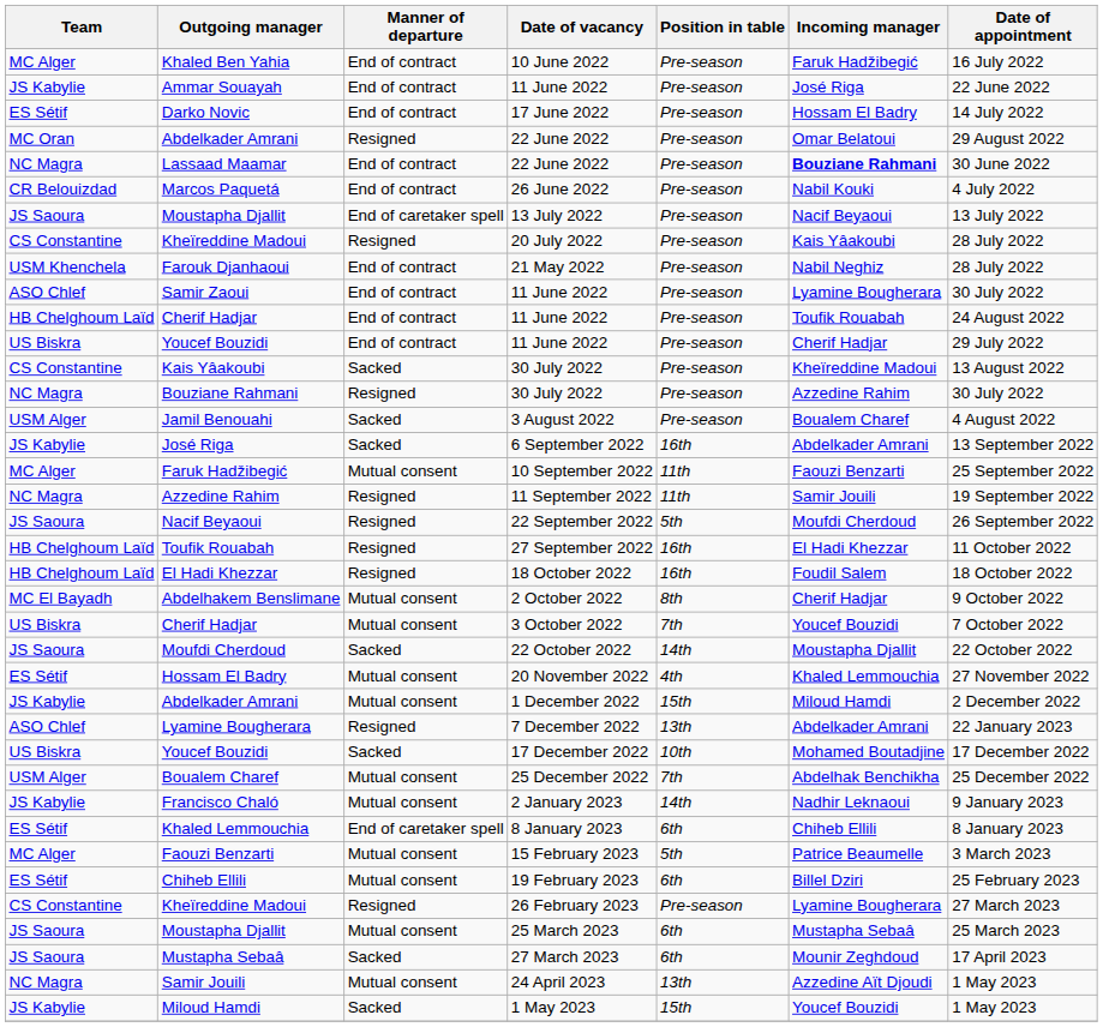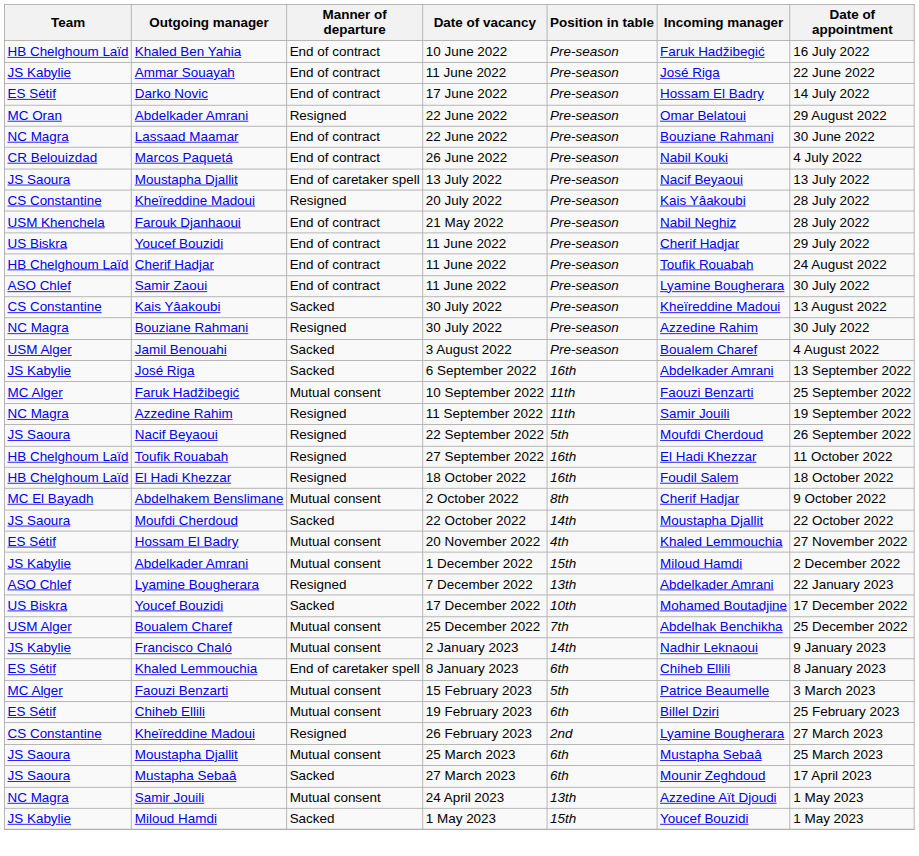 <table class="wikitable sortable">
 <tr>
 <th>Team</th>
 <th>Outgoing manager</th>
 <th>Manner of<br>departure</th>
 <th>Date of vacancy</th>
 <th>Position in table</th>
 <th>Incoming manager</th>
 <th>Date of<br>appointment</th>
 </tr>
 <tr>
-<td><a href='#'>MC Alger</a></td>
+<td><a href='#'>HB Chelghoum Laïd</a></td>
 <td> <a href='#'>Khaled Ben Yahia</a></td>
 <td>End of contract</td>
 <td>10 June 2022</td>
 <td><em>Pre-season</em></td>
 <td> <a href='#'>Faruk Hadžibegić</a></td>
 <td>16 July 2022</td>
 </tr>
 <tr>
 <td><a href='#'>JS Kabylie</a></td>
 <td> <a href='#'>Ammar Souayah</a></td>
 <td>End of contract</td>
 <td>11 June 2022</td>
 <td><em>Pre-season</em></td>
 <td> <a href='#'>José Riga</a></td>
 <td>22 June 2022</td>
 </tr>
 <tr>
 <td><a href='#'>ES Sétif</a></td>
 <td> <a href='#'>Darko Novic</a></td>
 <td>End of contract</td>
 <td>17 June 2022</td>
 <td><em>Pre-season</em></td>
 <td> <a href='#'>Hossam El Badry</a></td>
 <td>14 July 2022</td>
 </tr>
 <tr>
 <td><a href='#'>MC Oran</a></td>
 <td> <a href='#'>Abdelkader Amrani</a></td>
 <td>Resigned</td>
 <td>22 June 2022</td>
 <td><em>Pre-season</em></td>
 <td> <a href='#'>Omar Belatoui</a></td>
 <td>29 August 2022</td>
 </tr>
 <tr>
 <td><a href='#'>NC Magra</a></td>
 <td> <a href='#'>Lassaad Maamar</a></td>
 <td>End of contract</td>
 <td>22 June 2022</td>
 <td><em>Pre-season</em></td>
-<td><strong> <a href='#'>Bouziane Rahmani</a></strong></td>
+<td> <a href='#'>Bouziane Rahmani</a></td>
 <td>30 June 2022</td>
 </tr>
 <tr>
 <td><a href='#'>CR Belouizdad</a></td>
 <td> <a href='#'>Marcos Paquetá</a></td>
 <td>End of contract</td>
 <td>26 June 2022</td>
 <td><em>Pre-season</em></td>
 <td> <a href='#'>Nabil Kouki</a></td>
 <td>4 July 2022</td>
 </tr>
 <tr>
 <td><a href='#'>JS Saoura</a></td>
 <td> <a href='#'>Moustapha Djallit</a></td>
 <td>End of caretaker spell</td>
 <td>13 July 2022</td>
 <td><em>Pre-season</em></td>
 <td> <a href='#'>Nacif Beyaoui</a></td>
 <td>13 July 2022</td>
 </tr>
 <tr>
 <td><a href='#'>CS Constantine</a></td>
 <td> <a href='#'>Kheïreddine Madoui</a></td>
 <td>Resigned</td>
 <td>20 July 2022</td>
 <td><em>Pre-season</em></td>
 <td> <a href='#'>Kais Yâakoubi</a></td>
 <td>28 July 2022</td>
 </tr>
 <tr>
 <td><a href='#'>USM Khenchela</a></td>
 <td> <a href='#'>Farouk Djanhaoui</a></td>
 <td>End of contract</td>
 <td>21 May 2022</td>
 <td><em>Pre-season</em></td>
 <td> <a href='#'>Nabil Neghiz</a></td>
 <td>28 July 2022</td>
 </tr>
 <tr>
-<td><a href='#'>ASO Chlef</a></td>
-<td> <a href='#'>Samir Zaoui</a></td>
+<td><a href='#'>US Biskra</a></td>
+<td> <a href='#'>Youcef Bouzidi</a></td>
 <td>End of contract</td>
 <td>11 June 2022</td>
 <td><em>Pre-season</em></td>
-<td> <a href='#'>Lyamine Bougherara</a></td>
-<td>30 July 2022</td>
+<td> <a href='#'>Cherif Hadjar</a></td>
+<td>29 July 2022</td>
 </tr>
 <tr>
 <td><a href='#'>HB Chelghoum Laïd</a></td>
 <td> <a href='#'>Cherif Hadjar</a></td>
 <td>End of contract</td>
 <td>11 June 2022</td>
 <td><em>Pre-season</em></td>
 <td> <a href='#'>Toufik Rouabah</a></td>
 <td>24 August 2022</td>
 </tr>
 <tr>
-<td><a href='#'>US Biskra</a></td>
-<td> <a href='#'>Youcef Bouzidi</a></td>
+<td><a href='#'>ASO Chlef</a></td>
+<td> <a href='#'>Samir Zaoui</a></td>
 <td>End of contract</td>
 <td>11 June 2022</td>
 <td><em>Pre-season</em></td>
-<td> <a href='#'>Cherif Hadjar</a></td>
-<td>29 July 2022</td>
+<td> <a href='#'>Lyamine Bougherara</a></td>
+<td>30 July 2022</td>
 </tr>
 <tr>
 <td><a href='#'>CS Constantine</a></td>
 <td> <a href='#'>Kais Yâakoubi</a></td>
 <td>Sacked</td>
 <td>30 July 2022</td>
 <td><em>Pre-season</em></td>
 <td> <a href='#'>Kheïreddine Madoui</a></td>
 <td>13 August 2022</td>
 </tr>
 <tr>
 <td><a href='#'>NC Magra</a></td>
 <td> <a href='#'>Bouziane Rahmani</a></td>
 <td>Resigned</td>
 <td>30 July 2022</td>
 <td><em>Pre-season</em></td>
 <td> <a href='#'>Azzedine Rahim</a></td>
 <td>30 July 2022</td>
 </tr>
 <tr>
 <td><a href='#'>USM Alger</a></td>
 <td> <a href='#'>Jamil Benouahi</a></td>
 <td>Sacked</td>
 <td>3 August 2022</td>
 <td><em>Pre-season</em></td>
 <td> <a href='#'>Boualem Charef</a></td>
 <td>4 August 2022</td>
 </tr>
 <tr>
 <td><a href='#'>JS Kabylie</a></td>
 <td> <a href='#'>José Riga</a></td>
 <td>Sacked</td>
 <td>6 September 2022</td>
 <td><em>16th</em></td>
 <td> <a href='#'>Abdelkader Amrani</a></td>
 <td>13 September 2022</td>
 </tr>
 <tr>
 <td><a href='#'>MC Alger</a></td>
 <td> <a href='#'>Faruk Hadžibegić</a></td>
 <td>Mutual consent</td>
 <td>10 September 2022</td>
 <td><em>11th</em></td>
 <td> <a href='#'>Faouzi Benzarti</a></td>
 <td>25 September 2022</td>
 </tr>
 <tr>
 <td><a href='#'>NC Magra</a></td>
 <td> <a href='#'>Azzedine Rahim</a></td>
 <td>Resigned</td>
 <td>11 September 2022</td>
 <td><em>11th</em></td>
 <td> <a href='#'>Samir Jouili</a></td>
 <td>19 September 2022</td>
 </tr>
 <tr>
 <td><a href='#'>JS Saoura</a></td>
 <td> <a href='#'>Nacif Beyaoui</a></td>
 <td>Resigned</td>
 <td>22 September 2022</td>
 <td><em>5th</em></td>
 <td> <a href='#'>Moufdi Cherdoud</a></td>
 <td>26 September 2022</td>
 </tr>
 <tr>
 <td><a href='#'>HB Chelghoum Laïd</a></td>
 <td> <a href='#'>Toufik Rouabah</a></td>
 <td>Resigned</td>
 <td>27 September 2022</td>
 <td><em>16th</em></td>
 <td> <a href='#'>El Hadi Khezzar</a></td>
 <td>11 October 2022</td>
 </tr>
 <tr>
 <td><a href='#'>HB Chelghoum Laïd</a></td>
 <td> <a href='#'>El Hadi Khezzar</a></td>
 <td>Resigned</td>
 <td>18 October 2022</td>
 <td><em>16th</em></td>
 <td> <a href='#'>Foudil Salem</a></td>
 <td>18 October 2022</td>
 </tr>
 <tr>
 <td><a href='#'>MC El Bayadh</a></td>
 <td> <a href='#'>Abdelhakem Benslimane</a></td>
 <td>Mutual consent</td>
 <td>2 October 2022</td>
 <td><em>8th</em></td>
 <td> <a href='#'>Cherif Hadjar</a></td>
 <td>9 October 2022</td>
-</tr>
-<tr>
-<td><a href='#'>US Biskra</a></td>
-<td> <a href='#'>Cherif Hadjar</a></td>
-<td>Mutual consent</td>
-<td>3 October 2022</td>
-<td><em>7th</em></td>
-<td> <a href='#'>Youcef Bouzidi</a></td>
-<td>7 October 2022</td>
 </tr>
 <tr>
 <td><a href='#'>JS Saoura</a></td>
 <td> <a href='#'>Moufdi Cherdoud</a></td>
 <td>Sacked</td>
 <td>22 October 2022</td>
 <td><em>14th</em></td>
 <td> <a href='#'>Moustapha Djallit</a></td>
 <td>22 October 2022</td>
 </tr>
 <tr>
 <td><a href='#'>ES Sétif</a></td>
 <td> <a href='#'>Hossam El Badry</a></td>
 <td>Mutual consent</td>
 <td>20 November 2022</td>
 <td><em>4th</em></td>
 <td> <a href='#'>Khaled Lemmouchia</a></td>
 <td>27 November 2022</td>
 </tr>
 <tr>
 <td><a href='#'>JS Kabylie</a></td>
 <td> <a href='#'>Abdelkader Amrani</a></td>
 <td>Mutual consent</td>
 <td>1 December 2022</td>
 <td><em>15th</em></td>
 <td> <a href='#'>Miloud Hamdi</a></td>
 <td>2 December 2022</td>
 </tr>
 <tr>
 <td><a href='#'>ASO Chlef</a></td>
 <td> <a href='#'>Lyamine Bougherara</a></td>
 <td>Resigned</td>
 <td>7 December 2022</td>
 <td><em>13th</em></td>
 <td> <a href='#'>Abdelkader Amrani</a></td>
 <td>22 January 2023</td>
 </tr>
 <tr>
 <td><a href='#'>US Biskra</a></td>
 <td> <a href='#'>Youcef Bouzidi</a></td>
 <td>Sacked</td>
 <td>17 December 2022</td>
 <td><em>10th</em></td>
 <td> <a href='#'>Mohamed Boutadjine</a></td>
 <td>17 December 2022</td>
 </tr>
 <tr>
 <td><a href='#'>USM Alger</a></td>
 <td> <a href='#'>Boualem Charef</a></td>
 <td>Mutual consent</td>
 <td>25 December 2022</td>
 <td><em>7th</em></td>
 <td> <a href='#'>Abdelhak Benchikha</a></td>
 <td>25 December 2022</td>
 </tr>
 <tr>
 <td><a href='#'>JS Kabylie</a></td>
 <td> <a href='#'>Francisco Chaló</a></td>
 <td>Mutual consent</td>
 <td>2 January 2023</td>
 <td><em>14th</em></td>
 <td> <a href='#'>Nadhir Leknaoui</a></td>
 <td>9 January 2023</td>
 </tr>
 <tr>
 <td><a href='#'>ES Sétif</a></td>
 <td> <a href='#'>Khaled Lemmouchia</a></td>
 <td>End of caretaker spell</td>
 <td>8 January 2023</td>
 <td><em>6th</em></td>
 <td> <a href='#'>Chiheb Ellili</a></td>
 <td>8 January 2023</td>
 </tr>
 <tr>
 <td><a href='#'>MC Alger</a></td>
 <td> <a href='#'>Faouzi Benzarti</a></td>
 <td>Mutual consent</td>
 <td>15 February 2023</td>
 <td><em>5th</em></td>
 <td> <a href='#'>Patrice Beaumelle</a></td>
 <td>3 March 2023</td>
 </tr>
 <tr>
 <td><a href='#'>ES Sétif</a></td>
 <td> <a href='#'>Chiheb Ellili</a></td>
 <td>Mutual consent</td>
 <td>19 February 2023</td>
 <td><em>6th</em></td>
 <td> <a href='#'>Billel Dziri</a></td>
 <td>25 February 2023</td>
 </tr>
 <tr>
 <td><a href='#'>CS Constantine</a></td>
 <td> <a href='#'>Kheïreddine Madoui</a></td>
 <td>Resigned</td>
 <td>26 February 2023</td>
-<td><em>Pre-season</em></td>
+<td><em>2nd</em></td>
 <td> <a href='#'>Lyamine Bougherara</a></td>
 <td>27 March 2023</td>
 </tr>
 <tr>
 <td><a href='#'>JS Saoura</a></td>
 <td> <a href='#'>Moustapha Djallit</a></td>
 <td>Mutual consent</td>
 <td>25 March 2023</td>
 <td><em>6th</em></td>
 <td> <a href='#'>Mustapha Sebaâ</a></td>
 <td>25 March 2023</td>
 </tr>
 <tr>
 <td><a href='#'>JS Saoura</a></td>
 <td> <a href='#'>Mustapha Sebaâ</a></td>
 <td>Sacked</td>
 <td>27 March 2023</td>
 <td><em>6th</em></td>
 <td> <a href='#'>Mounir Zeghdoud</a></td>
 <td>17 April 2023</td>
 </tr>
 <tr>
 <td><a href='#'>NC Magra</a></td>
 <td> <a href='#'>Samir Jouili</a></td>
 <td>Mutual consent</td>
 <td>24 April 2023</td>
 <td><em>13th</em></td>
 <td> <a href='#'>Azzedine Aït Djoudi</a></td>
 <td>1 May 2023</td>
 </tr>
 <tr>
 <td><a href='#'>JS Kabylie</a></td>
 <td> <a href='#'>Miloud Hamdi</a></td>
 <td>Sacked</td>
 <td>1 May 2023</td>
 <td><em>15th</em></td>
 <td> <a href='#'>Youcef Bouzidi</a></td>
 <td>1 May 2023</td>
 </tr>
 <tr>
 </tr>
 </table>
